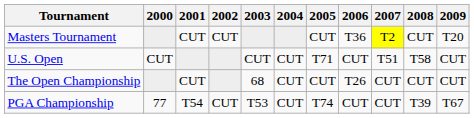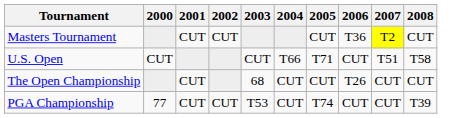 <table class="wikitable" style="font-size:95%;text-align:center;">
 <tr>
 <th>Tournament</th>
 <th>2000</th>
 <th>2001</th>
 <th>2002</th>
 <th>2003</th>
 <th>2004</th>
 <th>2005</th>
 <th>2006</th>
 <th>2007</th>
 <th>2008</th>
-<th>2009</th>
 </tr>
 <tr>
 <td align=left><a href='#'>Masters Tournament</a></td>
 <td style="background:#eeeeee;"></td>
 <td>CUT</td>
 <td>CUT</td>
 <td style="background:#eeeeee;"></td>
 <td style="background:#eeeeee;"></td>
 <td>CUT</td>
 <td>T36</td>
 <td style="background:yellow;">T2</td>
 <td>CUT</td>
-<td>T20</td>
 </tr>
 <tr>
 <td align=left><a href='#'>U.S. Open</a></td>
 <td>CUT</td>
 <td style="background:#eeeeee;"></td>
 <td style="background:#eeeeee;"></td>
 <td>CUT</td>
-<td>CUT</td>
+<td>T66</td>
 <td>T71</td>
 <td>CUT</td>
 <td>T51</td>
 <td>T58</td>
-<td>CUT</td>
 </tr>
 <tr>
 <td align=left><a href='#'>The Open Championship</a></td>
 <td style="background:#eeeeee;"></td>
 <td>CUT</td>
 <td style="background:#eeeeee;"></td>
 <td>68</td>
 <td>CUT</td>
 <td>CUT</td>
 <td>T26</td>
 <td>CUT</td>
 <td>CUT</td>
-<td>CUT</td>
 </tr>
 <tr>
 <td align=left><a href='#'>PGA Championship</a></td>
 <td>77</td>
-<td>T54</td>
+<td>CUT</td>
 <td>CUT</td>
 <td>T53</td>
 <td>CUT</td>
 <td>T74</td>
 <td>CUT</td>
 <td>CUT</td>
 <td>T39</td>
-<td>T67</td>
 </tr>
 </table>
